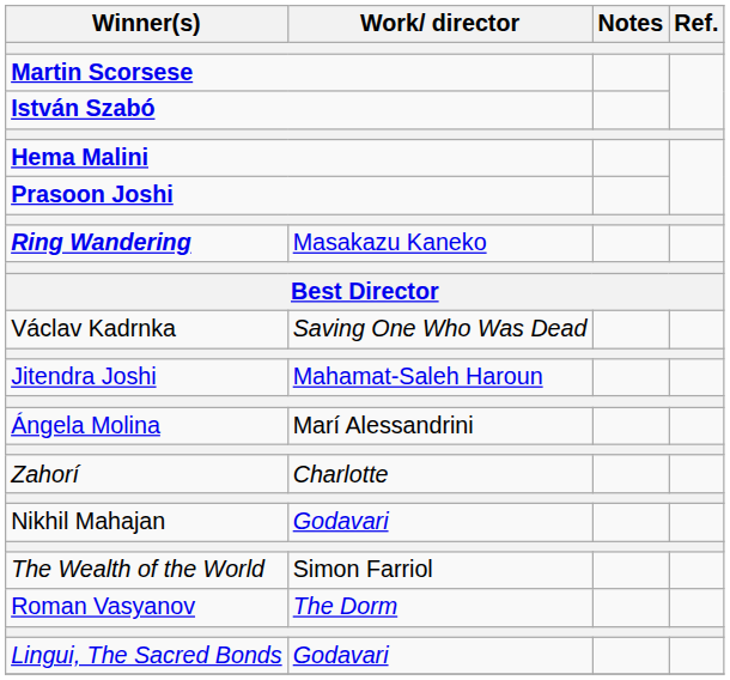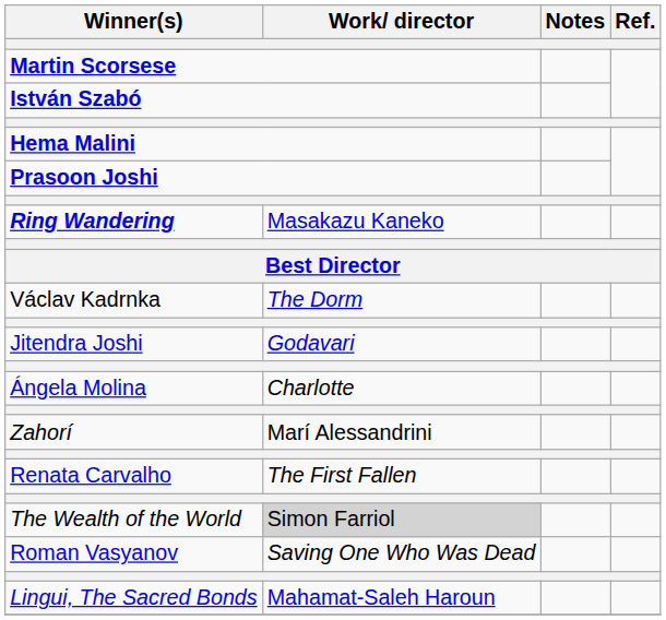 <table class="wikitable">
 <tr>
 <th>Winner(s)</th>
 <th>Work/ director</th>
 <th>Notes</th>
 <th>Ref.</th>
 </tr>
 <tr>
 <th colspan =4></th>
 </tr>
 <tr>
 <td colspan =2><strong><a href='#'>Martin Scorsese</a></strong></td>
 <td></td>
 <td rowspan=2></td>
 </tr>
 <tr>
 <td colspan =2><strong><a href='#'>István Szabó</a></strong></td>
 <td></td>
 </tr>
 <tr>
 <th colspan =4></th>
 </tr>
 <tr>
 <td colspan =2><strong><a href='#'>Hema Malini</a></strong></td>
 <td></td>
 <td rowspan=2></td>
 </tr>
 <tr>
 <td colspan =2><strong><a href='#'>Prasoon Joshi</a></strong></td>
 <td></td>
 </tr>
 <tr>
 <th colspan =4></th>
 </tr>
 <tr>
 <td><strong><em><a href='#'>Ring Wandering</a></em></strong></td>
 <td><a href='#'>Masakazu Kaneko</a></td>
 <td></td>
 <td></td>
 </tr>
 <tr>
 <th colspan =4></th>
 </tr>
 <tr>
 <th colspan =4><a href='#'>Best Director</a></th>
 </tr>
 <tr>
 <td>Václav Kadrnka</td>
+<td><em><a href='#'>The Dorm</a></em></td>
+<td></td>
+<td></td>
+</tr>
+<tr>
+<th colspan =4></th>
+</tr>
+<tr>
+<td><a href='#'>Jitendra Joshi</a></td>
+<td><em><a href='#'>Godavari</a></em></td>
+<td></td>
+<td></td>
+</tr>
+<tr>
+<th colspan =4></th>
+</tr>
+<tr>
+<td><a href='#'>Ángela Molina</a></td>
+<td><em>Charlotte</em></td>
+<td></td>
+<td></td>
+</tr>
+<tr>
+<th colspan =4></th>
+</tr>
+<tr>
+<td><em>Zahorí</em></td>
+<td>Marí Alessandrini</td>
+<td></td>
+<td></td>
+</tr>
+<tr>
+<th colspan =4></th>
+</tr>
+<tr>
+<td><a href='#'>Renata Carvalho</a></td>
+<td><em>The First Fallen</em></td>
+<td></td>
+<td></td>
+</tr>
+<tr>
+<th colspan =4></th>
+</tr>
+<tr>
+<td><em>The Wealth of the World</em></td>
+<td style="background: lightgrey;">Simon Farriol</td>
+<td></td>
+<td></td>
+</tr>
+<tr>
+<td><a href='#'>Roman Vasyanov</a></td>
 <td><em>Saving One Who Was Dead</em></td>
 <td></td>
 <td></td>
 </tr>
 <tr>
 <th colspan =4></th>
 </tr>
 <tr>
-<td><a href='#'>Jitendra Joshi</a></td>
+<td><em><a href='#'>Lingui, The Sacred Bonds</a></em></td>
 <td><a href='#'>Mahamat-Saleh Haroun</a></td>
-<td></td>
-<td></td>
-</tr>
-<tr>
-<th colspan =4></th>
-</tr>
-<tr>
-<td><a href='#'>Ángela Molina</a></td>
-<td>Marí Alessandrini</td>
-<td></td>
-<td></td>
-</tr>
-<tr>
-<th colspan =4></th>
-</tr>
-<tr>
-<td><em>Zahorí</em></td>
-<td><em>Charlotte</em></td>
-<td></td>
-<td></td>
-</tr>
-<tr>
-<th colspan =4></th>
-</tr>
-<tr>
-<td>Nikhil Mahajan</td>
-<td><em><a href='#'>Godavari</a></em></td>
-<td></td>
-<td></td>
-</tr>
-<tr>
-<th colspan =4></th>
-</tr>
-<tr>
-<td><em>The Wealth of the World</em></td>
-<td>Simon Farriol</td>
-<td></td>
-<td></td>
-</tr>
-<tr>
-<td><a href='#'>Roman Vasyanov</a></td>
-<td><em><a href='#'>The Dorm</a></em></td>
-<td></td>
-<td></td>
-</tr>
-<tr>
-<th colspan =4></th>
-</tr>
-<tr>
-<td><em><a href='#'>Lingui, The Sacred Bonds</a></em></td>
-<td><em><a href='#'>Godavari</a></em></td>
 <td></td>
 <td></td>
 </tr>
 <tr>
 </tr>
 </table>
